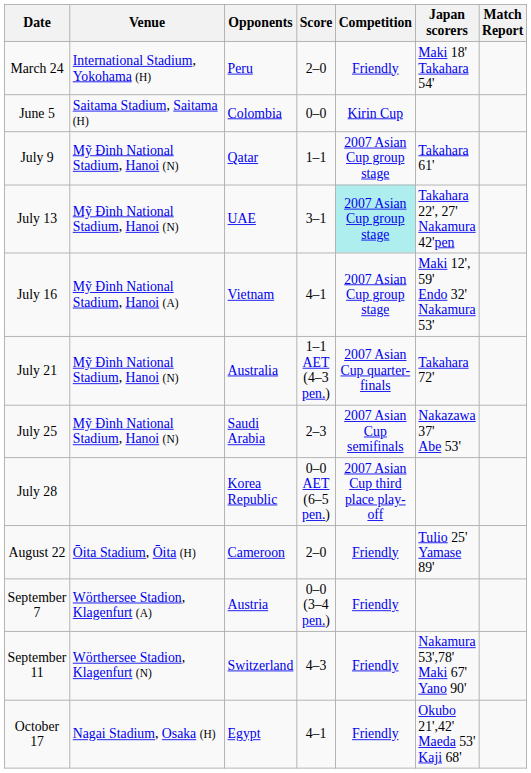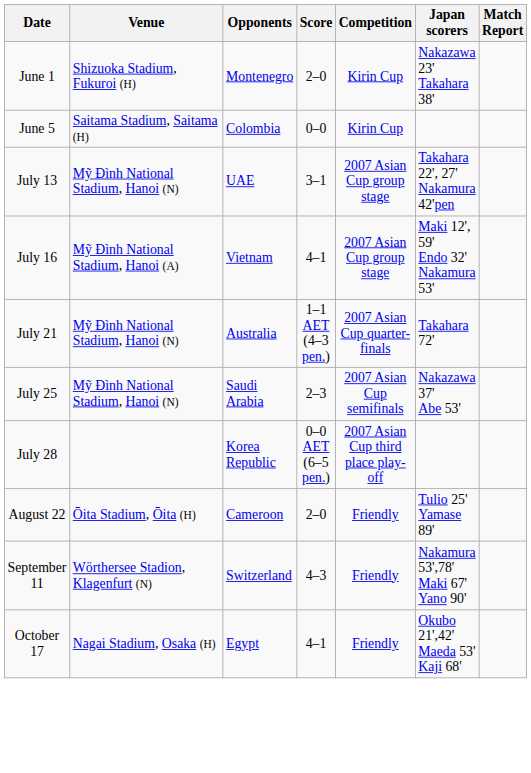 <table class="wikitable">
 <tr>
 <th>Date</th>
 <th width=250>Venue</th>
 <th>Opponents</th>
 <th>Score</th>
 <th>Competition</th>
 <th>Japan scorers</th>
 <th>Match Report</th>
 </tr>
 <tr>
-<td style="text-align:center;">March 24</td>
-<td><a href='#'>International Stadium</a>, <a href='#'>Yokohama</a> <small>(H)</small></td>
-<td> <a href='#'>Peru</a></td>
+<td style="text-align:center;">June 1</td>
+<td><a href='#'>Shizuoka Stadium</a>, <a href='#'>Fukuroi</a> <small>(H)</small></td>
+<td> <a href='#'>Montenegro</a></td>
 <td style="text-align:center;">2–0</td>
-<td style="text-align:center;"><a href='#'>Friendly</a></td>
-<td><a href='#'>Maki</a> 18' <br> <a href='#'>Takahara</a> 54'</td>
+<td style="text-align:center;"><a href='#'>Kirin Cup</a></td>
+<td><a href='#'>Nakazawa</a> 23' <br> <a href='#'>Takahara</a> 38'</td>
 <td style="text-align:center;"></td>
 </tr>
 <tr>
 <td style="text-align:center;">June 5</td>
 <td><a href='#'>Saitama Stadium</a>, <a href='#'>Saitama</a> <small>(H)</small></td>
 <td> <a href='#'>Colombia</a></td>
 <td style="text-align:center;">0–0</td>
 <td style="text-align:center;"><a href='#'>Kirin Cup</a></td>
 <td></td>
 <td style="text-align:center;"></td>
 </tr>
 <tr>
-<td style="text-align:center;">July 9</td>
-<td><a href='#'>Mỹ Đình National Stadium</a>, <a href='#'>Hanoi</a> <small>(N)</small></td>
-<td> <a href='#'>Qatar</a></td>
-<td style="text-align:center;">1–1</td>
-<td style="text-align:center;"><a href='#'>2007 Asian Cup group stage</a></td>
-<td><a href='#'>Takahara</a> 61'</td>
-<td style="text-align:center;"></td>
-</tr>
-<tr>
 <td style="text-align:center;">July 13</td>
 <td><a href='#'>Mỹ Đình National Stadium</a>, <a href='#'>Hanoi</a> <small>(N)</small></td>
 <td> <a href='#'>UAE</a></td>
 <td style="text-align:center;">3–1</td>
-<td style="background: paleturquoise; text-align:center;"><a href='#'>2007 Asian Cup group stage</a></td>
+<td style="text-align:center;"><a href='#'>2007 Asian Cup group stage</a></td>
 <td><a href='#'>Takahara</a> 22', 27'<br><a href='#'>Nakamura</a> 42'<a href='#'>pen</a></td>
 <td style="text-align:center;"></td>
 </tr>
 <tr>
 <td style="text-align:center;">July 16</td>
 <td><a href='#'>Mỹ Đình National Stadium</a>, <a href='#'>Hanoi</a> <small>(A)</small></td>
 <td> <a href='#'>Vietnam</a></td>
 <td style="text-align:center;">4–1</td>
 <td style="text-align:center;"><a href='#'>2007 Asian Cup group stage</a></td>
 <td><a href='#'>Maki</a> 12', 59'<br><a href='#'>Endo</a> 32'<br><a href='#'>Nakamura</a> 53'</td>
 <td style="text-align:center;"></td>
 </tr>
 <tr>
 <td style="text-align:center;">July 21</td>
 <td><a href='#'>Mỹ Đình National Stadium</a>, <a href='#'>Hanoi</a> <small>(N)</small></td>
 <td> <a href='#'>Australia</a></td>
 <td style="text-align:center;">1–1 <a href='#'>AET</a><br>(4–3 <a href='#'>pen.</a>)</td>
 <td style="text-align:center;"><a href='#'>2007 Asian Cup quarter-finals</a></td>
 <td><a href='#'>Takahara</a> 72'</td>
 <td style="text-align:center;"></td>
 </tr>
 <tr>
 <td style="text-align:center;">July 25</td>
 <td><a href='#'>Mỹ Đình National Stadium</a>, <a href='#'>Hanoi</a> <small>(N)</small></td>
 <td> <a href='#'>Saudi Arabia</a></td>
 <td style="text-align:center;">2–3</td>
 <td style="text-align:center;"><a href='#'>2007 Asian Cup semifinals</a></td>
 <td><a href='#'>Nakazawa</a> 37' <br> <a href='#'>Abe</a> 53'</td>
 <td style="text-align:center;"></td>
 </tr>
 <tr>
 <td style="text-align:center;">July 28</td>
 <td></td>
 <td> <a href='#'>Korea Republic</a></td>
 <td style="text-align:center;">0–0 <a href='#'>AET</a><br>(6–5 <a href='#'>pen.</a>)</td>
 <td style="text-align:center;"><a href='#'>2007 Asian Cup third place play-off</a></td>
 <td></td>
 <td style="text-align:center;"></td>
 </tr>
 <tr>
 <td style="text-align:center;">August 22</td>
 <td><a href='#'>Ōita Stadium</a>, <a href='#'>Ōita</a> <small>(H)</small></td>
 <td> <a href='#'>Cameroon</a></td>
 <td style="text-align:center;">2–0</td>
 <td style="text-align:center;"><a href='#'>Friendly</a></td>
 <td><a href='#'>Tulio</a> 25'<br><a href='#'>Yamase</a> 89'</td>
 <td style="text-align:center;"></td>
 </tr>
 <tr>
-<td style="text-align:center;">September 7</td>
-<td><a href='#'>Wörthersee Stadion</a>, <a href='#'>Klagenfurt</a> <small>(A)</small></td>
-<td> <a href='#'>Austria</a></td>
-<td style="text-align:center;">0–0<br>(3–4 <a href='#'>pen.</a>)</td>
-<td style="text-align:center;"><a href='#'>Friendly</a></td>
-<td></td>
-<td style="text-align:center;"></td>
-</tr>
-<tr>
 <td style="text-align:center;">September 11</td>
 <td><a href='#'>Wörthersee Stadion</a>, <a href='#'>Klagenfurt</a> <small>(N)</small></td>
 <td> <a href='#'>Switzerland</a></td>
 <td style="text-align:center;">4–3</td>
 <td style="text-align:center;"><a href='#'>Friendly</a></td>
 <td><a href='#'>Nakamura</a> 53',78'<br><a href='#'>Maki</a> 67'<br><a href='#'>Yano</a> 90'</td>
 <td style="text-align:center;"></td>
 </tr>
 <tr>
 <td style="text-align:center;">October 17</td>
 <td><a href='#'>Nagai Stadium</a>, <a href='#'>Osaka</a> <small>(H)</small></td>
 <td> <a href='#'>Egypt</a></td>
 <td style="text-align:center;">4–1</td>
 <td style="text-align:center;"><a href='#'>Friendly</a></td>
 <td><a href='#'>Okubo</a> 21',42'<br><a href='#'>Maeda</a> 53'<br><a href='#'>Kaji</a> 68'</td>
 <td style="text-align:center;"></td>
 </tr>
 </table>
